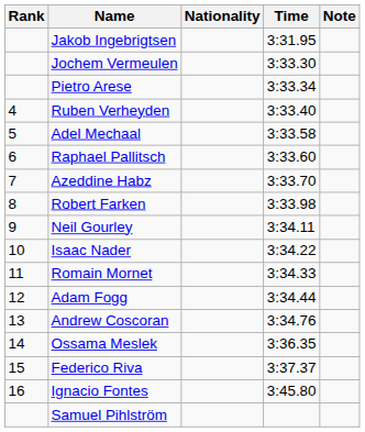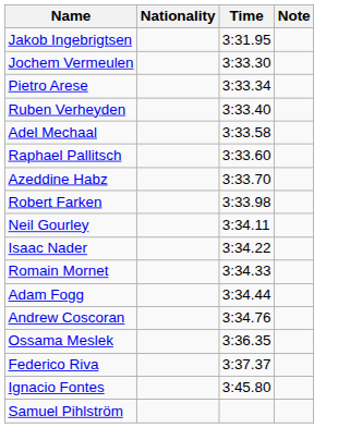 <table class="wikitable sortable">
 <tr>
-<th>Rank</th>
 <th>Name</th>
 <th>Nationality</th>
 <th>Time</th>
 <th>Note</th>
 </tr>
 <tr>
-<td></td>
 <td align="left"><a href='#'>Jakob Ingebrigtsen</a></td>
 <td align="left"></td>
 <td>3:31.95</td>
 <td></td>
 </tr>
 <tr>
-<td></td>
 <td align="left"><a href='#'>Jochem Vermeulen</a></td>
 <td align="left"></td>
 <td>3:33.30</td>
 <td></td>
 </tr>
 <tr>
-<td></td>
 <td align="left"><a href='#'>Pietro Arese</a></td>
 <td align="left"></td>
 <td>3:33.34</td>
 <td></td>
 </tr>
 <tr>
-<td>4</td>
 <td align="left"><a href='#'>Ruben Verheyden</a></td>
 <td align="left"></td>
 <td>3:33.40</td>
 <td></td>
 </tr>
 <tr>
-<td>5</td>
 <td align="left"><a href='#'>Adel Mechaal</a></td>
 <td align="left"></td>
 <td>3:33.58</td>
 <td></td>
 </tr>
 <tr>
-<td>6</td>
 <td align="left"><a href='#'>Raphael Pallitsch</a></td>
 <td align="left"></td>
 <td>3:33.60</td>
 <td></td>
 </tr>
 <tr>
-<td>7</td>
 <td align="left"><a href='#'>Azeddine Habz</a></td>
 <td align="left"></td>
 <td>3:33.70</td>
 <td></td>
 </tr>
 <tr>
-<td>8</td>
 <td align="left"><a href='#'>Robert Farken</a></td>
 <td align="left"></td>
 <td>3:33.98</td>
 <td></td>
 </tr>
 <tr>
-<td>9</td>
 <td align="left"><a href='#'>Neil Gourley</a></td>
 <td align="left"></td>
 <td>3:34.11</td>
 <td></td>
 </tr>
 <tr>
-<td>10</td>
 <td align="left"><a href='#'>Isaac Nader</a></td>
 <td align="left"></td>
 <td>3:34.22</td>
 <td></td>
 </tr>
 <tr>
-<td>11</td>
 <td align="left"><a href='#'>Romain Mornet</a></td>
 <td align="left"></td>
 <td>3:34.33</td>
 <td></td>
 </tr>
 <tr>
-<td>12</td>
 <td align="left"><a href='#'>Adam Fogg</a></td>
 <td align="left"></td>
 <td>3:34.44</td>
 <td></td>
 </tr>
 <tr>
-<td>13</td>
 <td align="left"><a href='#'>Andrew Coscoran</a></td>
 <td align="left"></td>
 <td>3:34.76</td>
 <td></td>
 </tr>
 <tr>
-<td>14</td>
 <td align="left"><a href='#'>Ossama Meslek</a></td>
 <td align="left"></td>
 <td>3:36.35</td>
 <td></td>
 </tr>
 <tr>
-<td>15</td>
 <td align="left"><a href='#'>Federico Riva</a></td>
 <td align="left"></td>
 <td>3:37.37</td>
 <td></td>
 </tr>
 <tr>
-<td>16</td>
 <td align="left"><a href='#'>Ignacio Fontes</a></td>
 <td align="left"></td>
 <td>3:45.80</td>
 <td></td>
 </tr>
 <tr>
-<td></td>
 <td align="left"><a href='#'>Samuel Pihlström</a></td>
 <td align="left"></td>
 <td></td>
 <td></td>
 </tr>
 </table>
